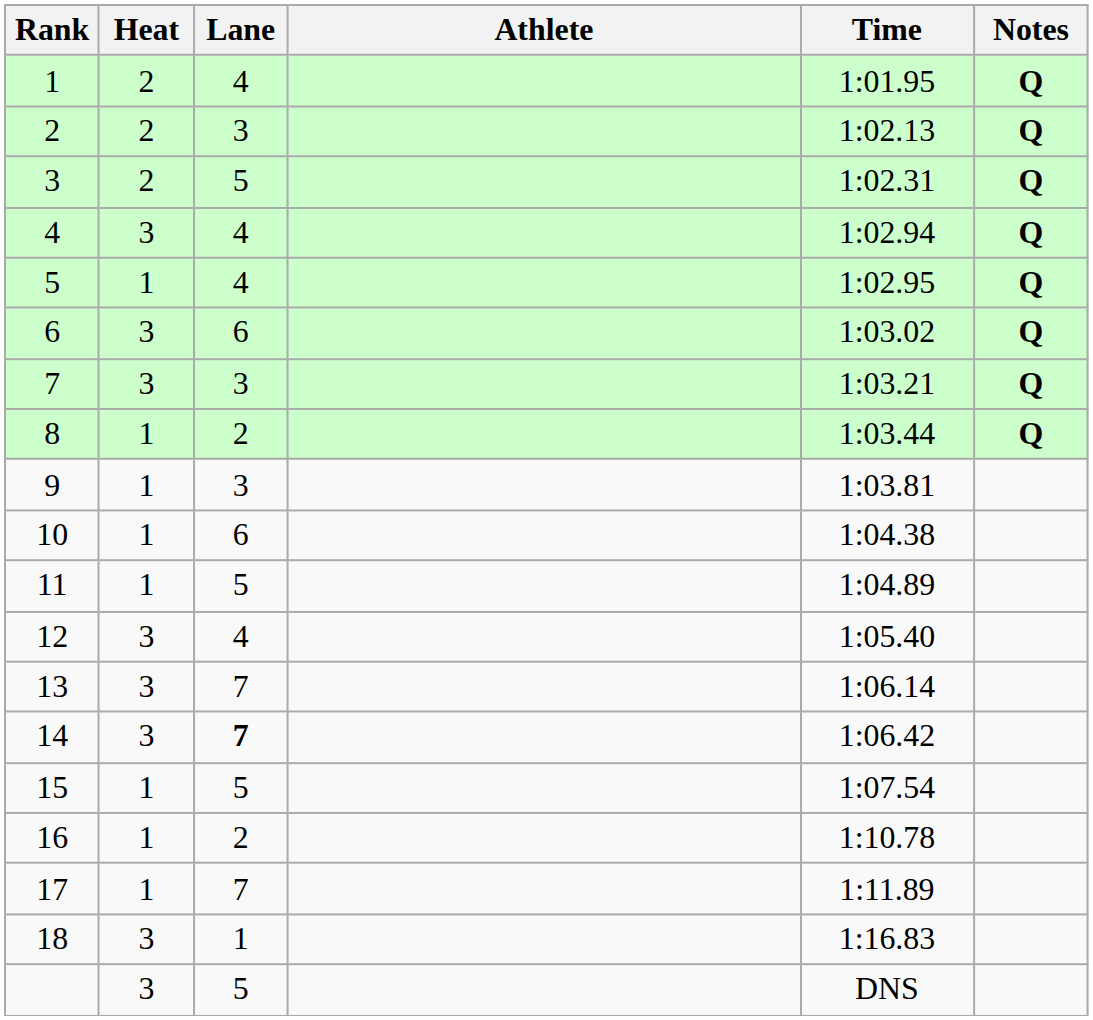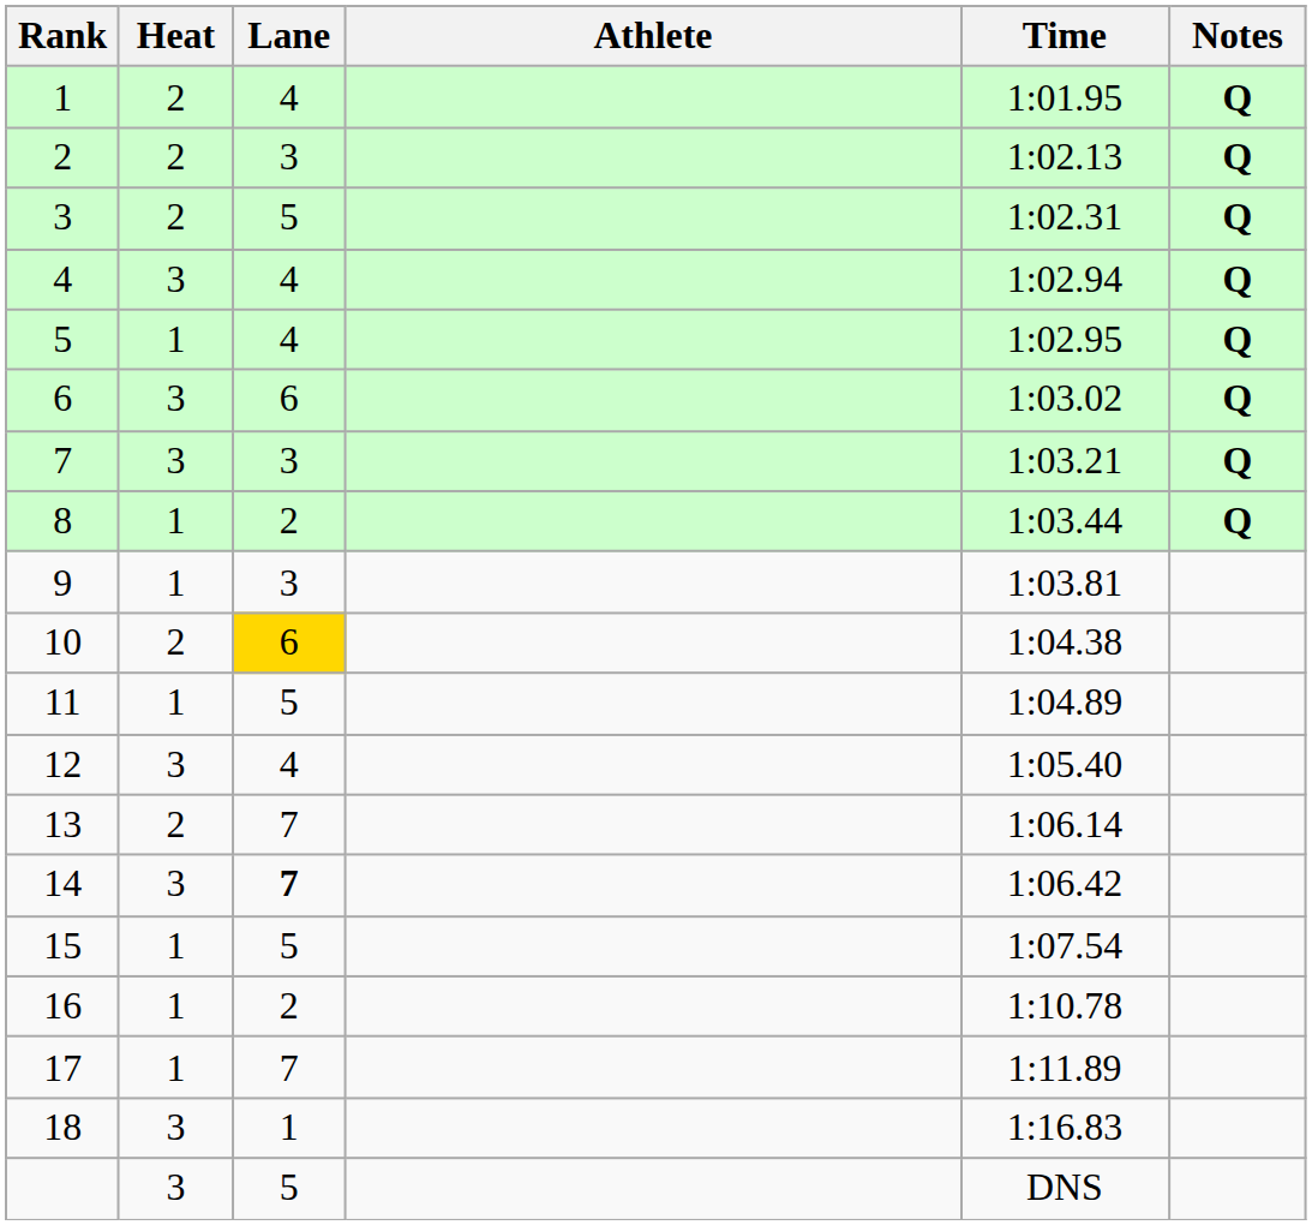 <table class="wikitable sortable" style="text-align:center">
 <tr>
 <th width=40>Rank</th>
 <th width=40>Heat</th>
 <th width=40>Lane</th>
 <th width=250>Athlete</th>
 <th width=80>Time</th>
 <th width=50>Notes</th>
 </tr>
 <tr bgcolor=ccffcc>
 <td>1</td>
 <td>2</td>
 <td>4</td>
 <td align=left></td>
 <td>1:01.95</td>
 <td><strong>Q</strong></td>
 </tr>
 <tr bgcolor=ccffcc>
 <td>2</td>
 <td>2</td>
 <td>3</td>
 <td align=left></td>
 <td>1:02.13</td>
 <td><strong>Q</strong></td>
 </tr>
 <tr bgcolor=ccffcc>
 <td>3</td>
 <td>2</td>
 <td>5</td>
 <td align=left></td>
 <td>1:02.31</td>
 <td><strong>Q</strong></td>
 </tr>
 <tr bgcolor=ccffcc>
 <td>4</td>
 <td>3</td>
 <td>4</td>
 <td align=left></td>
 <td>1:02.94</td>
 <td><strong>Q</strong></td>
 </tr>
 <tr bgcolor=ccffcc>
 <td>5</td>
 <td>1</td>
 <td>4</td>
 <td align=left></td>
 <td>1:02.95</td>
 <td><strong>Q</strong></td>
 </tr>
 <tr bgcolor=ccffcc>
 <td>6</td>
 <td>3</td>
 <td>6</td>
 <td align=left></td>
 <td>1:03.02</td>
 <td><strong>Q</strong></td>
 </tr>
 <tr bgcolor=ccffcc>
 <td>7</td>
 <td>3</td>
 <td>3</td>
 <td align=left></td>
 <td>1:03.21</td>
 <td><strong>Q</strong></td>
 </tr>
 <tr bgcolor=ccffcc>
 <td>8</td>
 <td>1</td>
 <td>2</td>
 <td align=left></td>
 <td>1:03.44</td>
 <td><strong>Q</strong></td>
 </tr>
 <tr>
 <td>9</td>
 <td>1</td>
 <td>3</td>
 <td align=left></td>
 <td>1:03.81</td>
 <td></td>
 </tr>
 <tr>
 <td>10</td>
-<td>1</td>
-<td>6</td>
+<td>2</td>
+<td style="background: gold;">6</td>
 <td align=left></td>
 <td>1:04.38</td>
 <td></td>
 </tr>
 <tr>
 <td>11</td>
 <td>1</td>
 <td>5</td>
 <td align=left></td>
 <td>1:04.89</td>
 <td></td>
 </tr>
 <tr>
 <td>12</td>
 <td>3</td>
 <td>4</td>
 <td align=left></td>
 <td>1:05.40</td>
 <td></td>
 </tr>
 <tr>
 <td>13</td>
-<td>3</td>
+<td>2</td>
 <td>7</td>
 <td align=left></td>
 <td>1:06.14</td>
 <td></td>
 </tr>
 <tr>
 <td>14</td>
 <td>3</td>
 <td><strong>7</strong></td>
 <td align=left></td>
 <td>1:06.42</td>
 <td></td>
 </tr>
 <tr>
 <td>15</td>
 <td>1</td>
 <td>5</td>
 <td align=left></td>
 <td>1:07.54</td>
 <td></td>
 </tr>
 <tr>
 <td>16</td>
 <td>1</td>
 <td>2</td>
 <td align=left></td>
 <td>1:10.78</td>
 <td></td>
 </tr>
 <tr>
 <td>17</td>
 <td>1</td>
 <td>7</td>
 <td align=left></td>
 <td>1:11.89</td>
 <td></td>
 </tr>
 <tr>
 <td>18</td>
 <td>3</td>
 <td>1</td>
 <td align=left></td>
 <td>1:16.83</td>
 <td></td>
 </tr>
 <tr>
 <td></td>
 <td>3</td>
 <td>5</td>
 <td align=left></td>
 <td>DNS</td>
 <td></td>
 </tr>
 </table>
